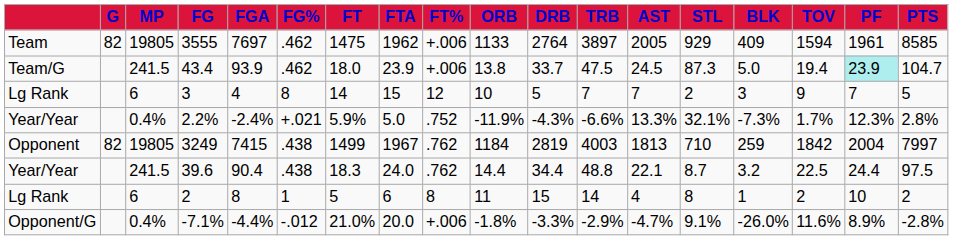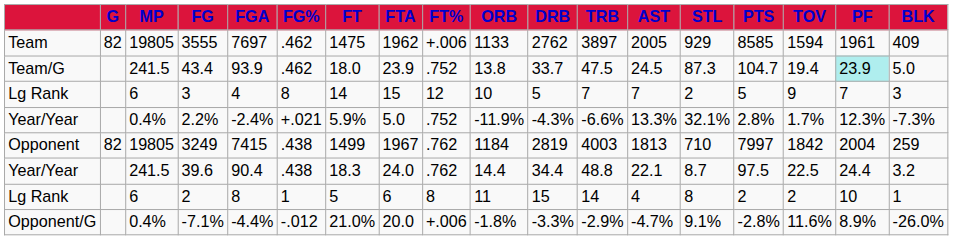 <table class="wikitable">
 <tr>
 <th style="color:#0000CD; background:#DC143C;"></th>
 <th style="color:#0000CD; background:#DC143C;">G</th>
 <th style="color:#0000CD; background:#DC143C;">MP</th>
 <th style="color:#0000CD; background:#DC143C;">FG</th>
 <th style="color:#0000CD; background:#DC143C;">FGA</th>
 <th style="color:#0000CD; background:#DC143C;">FG%</th>
 <th style="color:#0000CD; background:#DC143C;">FT</th>
 <th style="color:#0000CD; background:#DC143C;">FTA</th>
 <th style="color:#0000CD; background:#DC143C;">FT%</th>
 <th style="color:#0000CD; background:#DC143C;">ORB</th>
 <th style="color:#0000CD; background:#DC143C;">DRB</th>
 <th style="color:#0000CD; background:#DC143C;">TRB</th>
 <th style="color:#0000CD; background:#DC143C;">AST</th>
 <th style="color:#0000CD; background:#DC143C;">STL</th>
-<th style="color:#0000CD; background:#DC143C;">BLK</th>
+<th style="color:#0000CD; background:#DC143C;">PTS</th>
 <th style="color:#0000CD; background:#DC143C;">TOV</th>
 <th style="color:#0000CD; background:#DC143C;">PF</th>
-<th style="color:#0000CD; background:#DC143C;">PTS</th>
+<th style="color:#0000CD; background:#DC143C;">BLK</th>
 </tr>
 <tr>
 <td>Team</td>
 <td>82</td>
 <td>19805</td>
 <td>3555</td>
 <td>7697</td>
 <td>.462</td>
 <td>1475</td>
 <td>1962</td>
 <td>+.006</td>
 <td>1133</td>
-<td>2764</td>
+<td>2762</td>
 <td>3897</td>
 <td>2005</td>
 <td>929</td>
-<td>409</td>
+<td>8585</td>
 <td>1594</td>
 <td>1961</td>
-<td>8585</td>
+<td>409</td>
 </tr>
 <tr>
 <td>Team/G</td>
 <td></td>
 <td>241.5</td>
 <td>43.4</td>
 <td>93.9</td>
 <td>.462</td>
 <td>18.0</td>
 <td>23.9</td>
-<td>+.006</td>
+<td>.752</td>
 <td>13.8</td>
 <td>33.7</td>
 <td>47.5</td>
 <td>24.5</td>
 <td>87.3</td>
-<td>5.0</td>
+<td>104.7</td>
 <td>19.4</td>
 <td style="background: paleturquoise;">23.9</td>
-<td>104.7</td>
+<td>5.0</td>
 </tr>
 <tr>
 <td>Lg Rank</td>
 <td></td>
 <td>6</td>
 <td>3</td>
 <td>4</td>
 <td>8</td>
 <td>14</td>
 <td>15</td>
 <td>12</td>
 <td>10</td>
 <td>5</td>
 <td>7</td>
 <td>7</td>
 <td>2</td>
-<td>3</td>
+<td>5</td>
 <td>9</td>
 <td>7</td>
-<td>5</td>
+<td>3</td>
 </tr>
 <tr>
 <td>Year/Year</td>
 <td></td>
 <td>0.4%</td>
 <td>2.2%</td>
 <td>-2.4%</td>
 <td>+.021</td>
 <td>5.9%</td>
 <td>5.0</td>
 <td>.752</td>
 <td>-11.9%</td>
 <td>-4.3%</td>
 <td>-6.6%</td>
 <td>13.3%</td>
 <td>32.1%</td>
-<td>-7.3%</td>
+<td>2.8%</td>
 <td>1.7%</td>
 <td>12.3%</td>
-<td>2.8%</td>
+<td>-7.3%</td>
 </tr>
 <tr>
 <td>Opponent</td>
 <td>82</td>
 <td>19805</td>
 <td>3249</td>
 <td>7415</td>
 <td>.438</td>
 <td>1499</td>
 <td>1967</td>
 <td>.762</td>
 <td>1184</td>
 <td>2819</td>
 <td>4003</td>
 <td>1813</td>
 <td>710</td>
-<td>259</td>
+<td>7997</td>
 <td>1842</td>
 <td>2004</td>
-<td>7997</td>
+<td>259</td>
 </tr>
 <tr>
 <td>Year/Year</td>
 <td></td>
 <td>241.5</td>
 <td>39.6</td>
 <td>90.4</td>
 <td>.438</td>
 <td>18.3</td>
 <td>24.0</td>
 <td>.762</td>
 <td>14.4</td>
 <td>34.4</td>
 <td>48.8</td>
 <td>22.1</td>
 <td>8.7</td>
-<td>3.2</td>
+<td>97.5</td>
 <td>22.5</td>
 <td>24.4</td>
-<td>97.5</td>
+<td>3.2</td>
 </tr>
 <tr>
 <td>Lg Rank</td>
 <td></td>
 <td>6</td>
 <td>2</td>
 <td>8</td>
 <td>1</td>
 <td>5</td>
 <td>6</td>
 <td>8</td>
 <td>11</td>
 <td>15</td>
 <td>14</td>
 <td>4</td>
 <td>8</td>
-<td>1</td>
+<td>2</td>
 <td>2</td>
 <td>10</td>
-<td>2</td>
+<td>1</td>
 </tr>
 <tr>
 <td>Opponent/G</td>
 <td></td>
 <td>0.4%</td>
 <td>-7.1%</td>
 <td>-4.4%</td>
 <td>-.012</td>
 <td>21.0%</td>
 <td>20.0</td>
 <td>+.006</td>
 <td>-1.8%</td>
 <td>-3.3%</td>
 <td>-2.9%</td>
 <td>-4.7%</td>
 <td>9.1%</td>
-<td>-26.0%</td>
+<td>-2.8%</td>
 <td>11.6%</td>
 <td>8.9%</td>
-<td>-2.8%</td>
+<td>-26.0%</td>
 </tr>
 </table>
